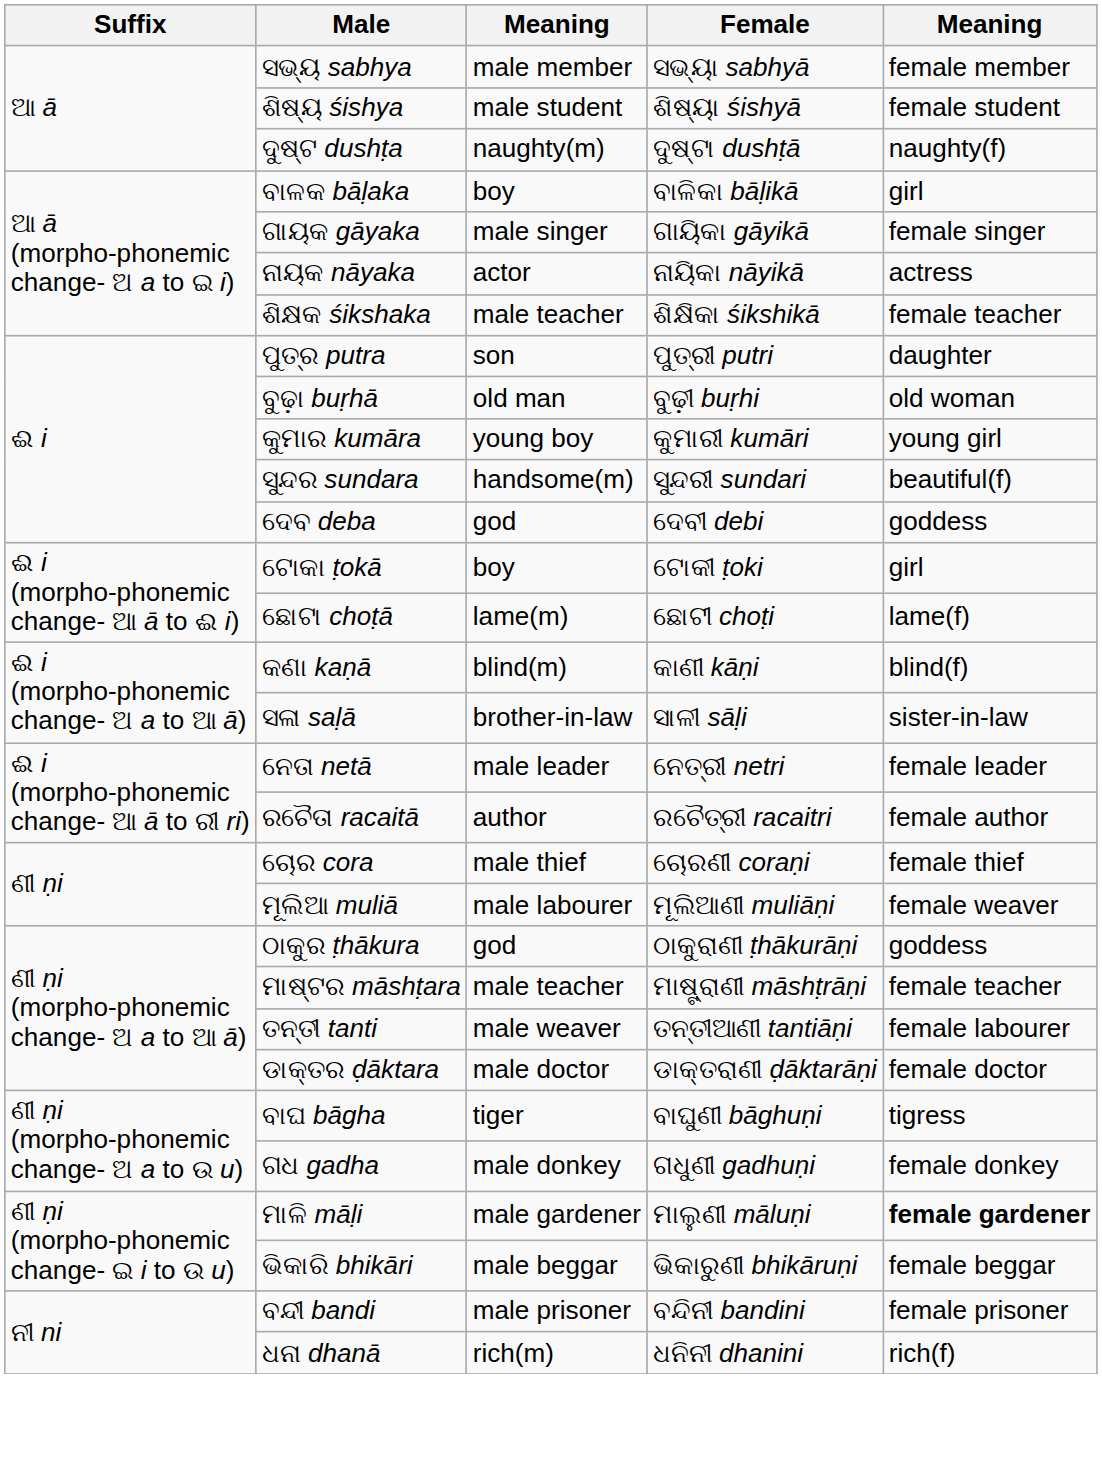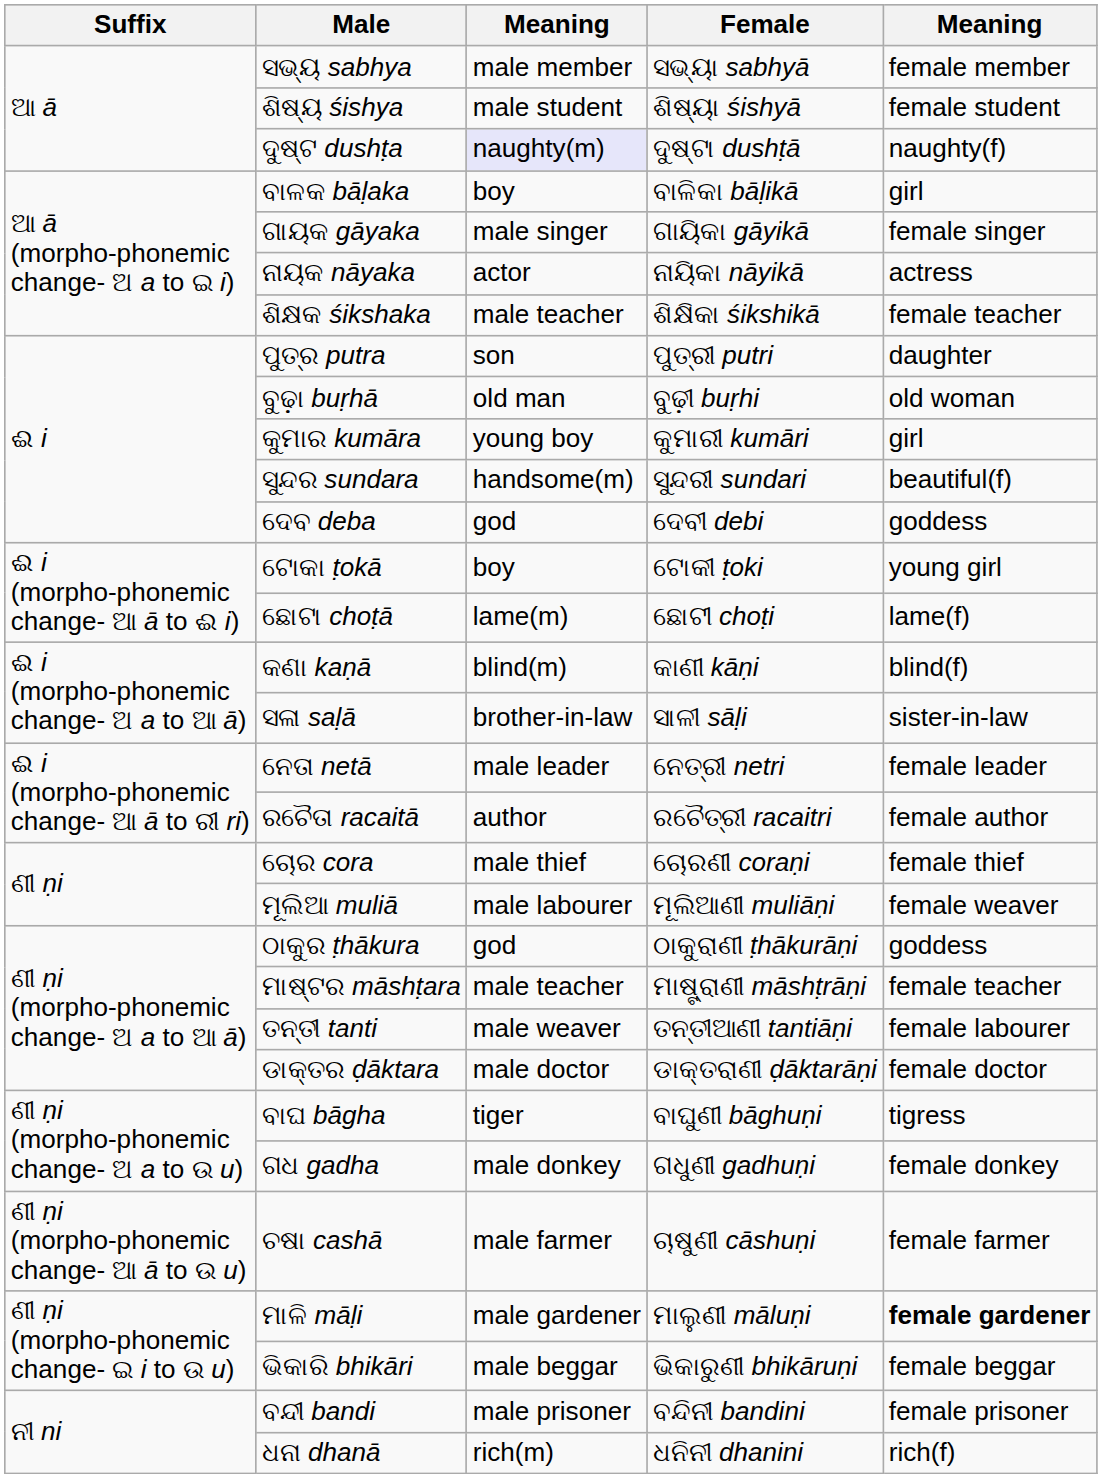 <table class="wikitable">
 <tr>
 <th>Suffix</th>
 <th>Male</th>
 <th>Meaning</th>
 <th>Female</th>
 <th>Meaning</th>
 </tr>
 <tr>
 <td rowspan="3">ଆ <em>ā</em></td>
 <td>ସଭ୍ୟ <em>sabhya</em></td>
 <td>male member</td>
 <td>ସଭ୍ୟା <em>sabhyā</em></td>
 <td>female member</td>
 </tr>
 <tr>
 <td>ଶିଷ୍ୟ <em>śishya</em></td>
 <td>male student</td>
 <td>ଶିଷ୍ୟା <em>śishyā</em></td>
 <td>female student</td>
 </tr>
 <tr>
 <td>ଦୁଷ୍ଟ <em>dushṭa</em></td>
-<td>naughty(m)</td>
+<td style="background: lavender;">naughty(m)</td>
 <td>ଦୁଷ୍ଟା <em>dushṭā</em></td>
 <td>naughty(f)</td>
 </tr>
 <tr>
 <td rowspan="4">ଆ <em>ā</em><br>(morpho-phonemic<br>change- ଅ <em>a</em> to ଇ <em>i</em>)</td>
 <td>ବାଳକ <em>bāḷaka</em></td>
 <td>boy</td>
 <td>ବାଳିକା <em>bāḷikā</em></td>
 <td>girl</td>
 </tr>
 <tr>
 <td>ଗାୟକ <em>gāyaka</em></td>
 <td>male singer</td>
 <td>ଗାୟିକା <em>gāyikā</em></td>
 <td>female singer</td>
 </tr>
 <tr>
 <td>ନାୟକ <em>nāyaka</em></td>
 <td>actor</td>
 <td>ନାୟିକା <em>nāyikā</em></td>
 <td>actress</td>
 </tr>
 <tr>
 <td>ଶିକ୍ଷକ <em>śikshaka</em></td>
 <td>male teacher</td>
 <td>ଶିକ୍ଷିକା <em>śikshikā</em></td>
 <td>female teacher</td>
 </tr>
 <tr>
 <td rowspan="5">ଈ <em>i</em></td>
 <td>ପୁତ୍ର <em>putra</em></td>
 <td>son</td>
 <td>ପୁତ୍ରୀ <em>putri</em></td>
 <td>daughter</td>
 </tr>
 <tr>
 <td>ବୁଢ଼ା <em>buṛhā</em></td>
 <td>old man</td>
 <td>ବୁଢ଼ୀ <em>buṛhi</em></td>
 <td>old woman</td>
 </tr>
 <tr>
 <td>କୁମାର <em>kumāra</em></td>
 <td>young boy</td>
 <td>କୁମାରୀ <em>kumāri</em></td>
-<td>young girl</td>
+<td>girl</td>
 </tr>
 <tr>
 <td>ସୁନ୍ଦର <em>sundara</em></td>
 <td>handsome(m)</td>
 <td>ସୁନ୍ଦରୀ <em>sundari</em></td>
 <td>beautiful(f)</td>
 </tr>
 <tr>
 <td>ଦେବ <em>deba</em></td>
 <td>god</td>
 <td>ଦେବୀ <em>debi</em></td>
 <td>goddess</td>
 </tr>
 <tr>
 <td rowspan="2">ଈ <em>i</em><br>(morpho-phonemic<br>change- ଆ <em>ā</em> to ଈ <em>i</em>)</td>
 <td>ଟୋକା <em>ṭokā</em></td>
 <td>boy</td>
 <td>ଟୋକୀ  <em>ṭoki</em></td>
-<td>girl</td>
+<td>young girl</td>
 </tr>
 <tr>
 <td>ଛୋଟା <em>choṭā</em></td>
 <td>lame(m)</td>
 <td>ଛୋଟୀ <em>choṭi</em></td>
 <td>lame(f)</td>
 </tr>
 <tr>
 <td rowspan="2">ଈ <em>i</em><br>(morpho-phonemic<br>change- ଅ <em>a</em> to ଆ <em>ā</em>)</td>
 <td>କଣା <em>kaṇā</em></td>
 <td>blind(m)</td>
 <td>କାଣୀ <em>kāṇi</em></td>
 <td>blind(f)</td>
 </tr>
 <tr>
 <td>ସଳା <em>saḷā</em></td>
 <td>brother-in-law</td>
 <td>ସାଳୀ <em>sāḷi</em></td>
 <td>sister-in-law</td>
 </tr>
 <tr>
 <td rowspan="2">ଈ <em>i</em><br>(morpho-phonemic<br>change- ଆ <em>ā</em> to ରୀ <em>ri</em>)</td>
 <td>ନେତା <em>netā</em></td>
 <td>male leader</td>
 <td>ନେତ୍ରୀ <em>netri</em></td>
 <td>female leader</td>
 </tr>
 <tr>
 <td>ରଚୈତା <em>racaitā</em></td>
 <td>author</td>
 <td>ରଚୈତ୍ରୀ <em>racaitri</em></td>
 <td>female author</td>
 </tr>
 <tr>
 <td rowspan="2">ଣୀ <em>ṇi</em></td>
 <td>ଚୋର <em>cora</em></td>
 <td>male thief</td>
 <td>ଚୋରଣୀ <em>coraṇi</em></td>
 <td>female thief</td>
 </tr>
 <tr>
 <td>ମୂଲିଆ <em>muliā</em></td>
 <td>male labourer</td>
 <td>ମୂଲିଆଣୀ <em>muliāṇi</em></td>
 <td>female weaver</td>
 </tr>
 <tr>
 <td rowspan="4">ଣୀ <em>ṇi</em><br>(morpho-phonemic<br>change- ଅ <em>a</em> to ଆ <em>ā</em>)</td>
 <td>ଠାକୁର <em>ṭhākura</em></td>
 <td>god</td>
 <td>ଠାକୁରାଣୀ <em>ṭhākurāṇi</em></td>
 <td>goddess</td>
 </tr>
 <tr>
 <td>ମାଷ୍ଟର <em>māshṭara</em></td>
 <td>male teacher</td>
 <td>ମାଷ୍ଟ୍ରାଣୀ <em>māshṭrāṇi</em></td>
 <td>female teacher</td>
 </tr>
 <tr>
 <td>ତନ୍ତୀ <em>tanti</em></td>
 <td>male weaver</td>
 <td>ତନ୍ତୀଆଣୀ <em>tantiāṇi</em></td>
 <td>female labourer</td>
 </tr>
 <tr>
 <td>ଡାକ୍ତର <em>ḍāktara</em></td>
 <td>male doctor</td>
 <td>ଡାକ୍ତରାଣୀ <em>ḍāktarāṇi</em></td>
 <td>female doctor</td>
 </tr>
 <tr>
 <td rowspan="2">ଣୀ <em>ṇi</em><br>(morpho-phonemic<br>change- ଅ <em>a</em> to ଉ <em>u</em>)</td>
 <td>ବାଘ <em>bāgha</em></td>
 <td>tiger</td>
 <td>ବାଘୁଣୀ <em>bāghuṇi</em></td>
 <td>tigress</td>
 </tr>
 <tr>
 <td>ଗଧ <em>gadha</em></td>
 <td>male donkey</td>
 <td>ଗଧୁଣୀ <em>gadhuṇi</em></td>
 <td>female donkey</td>
 </tr>
 <tr>
+<td rowspan="1">ଣୀ <em>ṇi</em><br>(morpho-phonemic<br>change- ଆ <em>ā</em> to ଉ <em>u</em>)</td>
+<td>ଚଷା <em>cashā</em></td>
+<td>male farmer</td>
+<td>ଚାଷୁଣୀ <em>cāshuṇi</em></td>
+<td>female farmer</td>
+</tr>
+<tr>
 <td rowspan="2">ଣୀ <em>ṇi</em><br>(morpho-phonemic<br>change- ଇ <em>i</em> to ଉ <em>u</em>)</td>
 <td>ମାଳି <em>māḷi</em></td>
 <td>male gardener</td>
 <td>ମାଲୁଣୀ <em>māluṇi</em></td>
 <td><strong>female gardener</strong></td>
 </tr>
 <tr>
 <td>ଭିକାରି <em>bhikāri</em></td>
 <td>male beggar</td>
 <td>ଭିକାରୁଣୀ <em>bhikāruṇi</em></td>
 <td>female beggar</td>
 </tr>
 <tr>
 <td rowspan="2">ନୀ <em>ni</em></td>
 <td>ବନ୍ଦୀ <em>bandi</em></td>
 <td>male prisoner</td>
 <td>ବନ୍ଦିନୀ <em>bandini</em></td>
 <td>female prisoner</td>
 </tr>
 <tr>
 <td>ଧନା <em>dhanā</em></td>
 <td>rich(m)</td>
 <td>ଧନିନୀ <em>dhanini</em></td>
 <td>rich(f)</td>
 </tr>
 </table>
